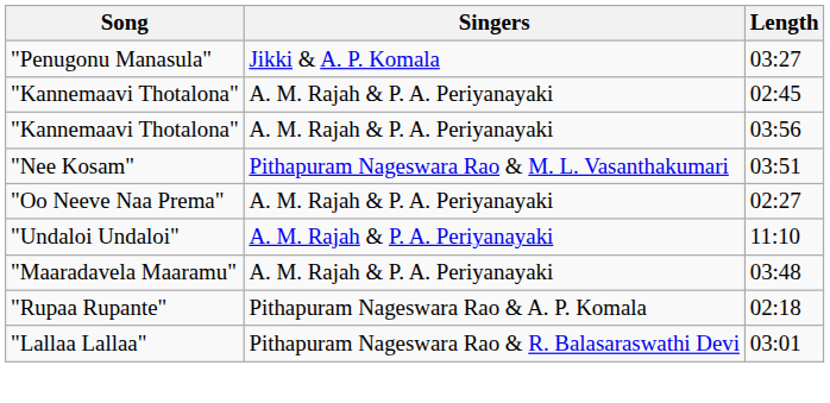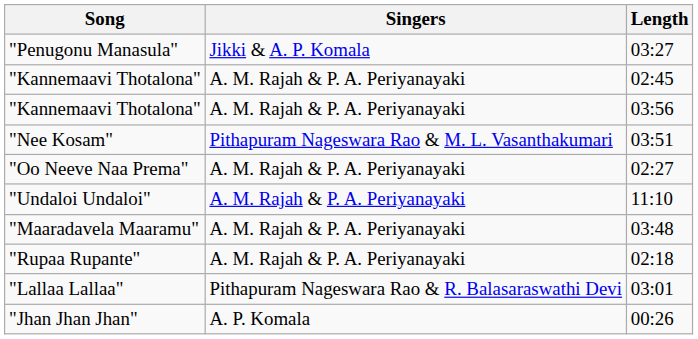 <table class="wikitable">
 <tr>
 <th>Song</th>
 <th>Singers</th>
 <th>Length</th>
 </tr>
 <tr>
 <td>"Penugonu Manasula"</td>
 <td><a href='#'>Jikki</a> & <a href='#'>A. P. Komala</a></td>
 <td>03:27</td>
 </tr>
 <tr>
 <td>"Kannemaavi Thotalona"</td>
 <td>A. M. Rajah & P. A. Periyanayaki</td>
 <td>02:45</td>
 </tr>
 <tr>
 <td>"Kannemaavi Thotalona"</td>
 <td>A. M. Rajah & P. A. Periyanayaki</td>
 <td>03:56</td>
 </tr>
 <tr>
 <td>"Nee Kosam"</td>
 <td><a href='#'>Pithapuram Nageswara Rao</a> & <a href='#'>M. L. Vasanthakumari</a></td>
 <td>03:51</td>
 </tr>
 <tr>
 <td>"Oo Neeve Naa Prema"</td>
 <td>A. M. Rajah & P. A. Periyanayaki</td>
 <td>02:27</td>
 </tr>
 <tr>
 <td>"Undaloi Undaloi"</td>
 <td><a href='#'>A. M. Rajah</a> & <a href='#'>P. A. Periyanayaki</a></td>
 <td>11:10</td>
 </tr>
 <tr>
 <td>"Maaradavela Maaramu"</td>
 <td>A. M. Rajah & P. A. Periyanayaki</td>
 <td>03:48</td>
 </tr>
 <tr>
 <td>"Rupaa Rupante"</td>
-<td>Pithapuram Nageswara Rao & A. P. Komala</td>
+<td>A. M. Rajah & P. A. Periyanayaki</td>
 <td>02:18</td>
 </tr>
 <tr>
 <td>"Lallaa Lallaa"</td>
 <td>Pithapuram Nageswara Rao & <a href='#'>R. Balasaraswathi Devi</a></td>
 <td>03:01</td>
 </tr>
+<tr>
+<td>"Jhan Jhan Jhan"</td>
+<td>A. P. Komala</td>
+<td>00:26</td>
+</tr>
 </table>
